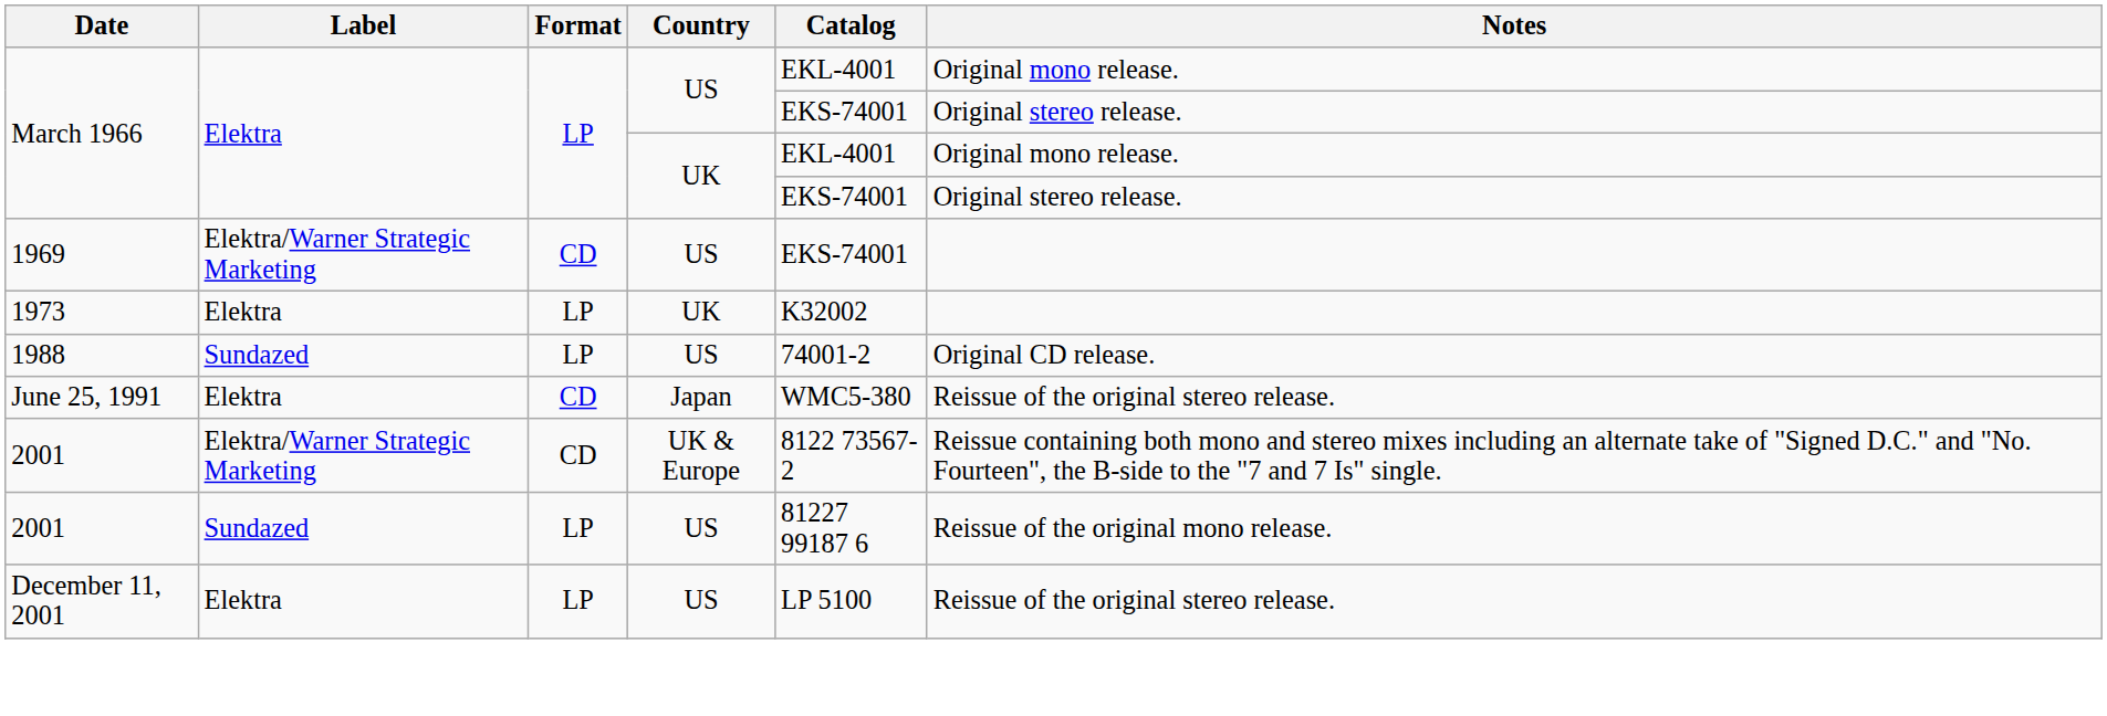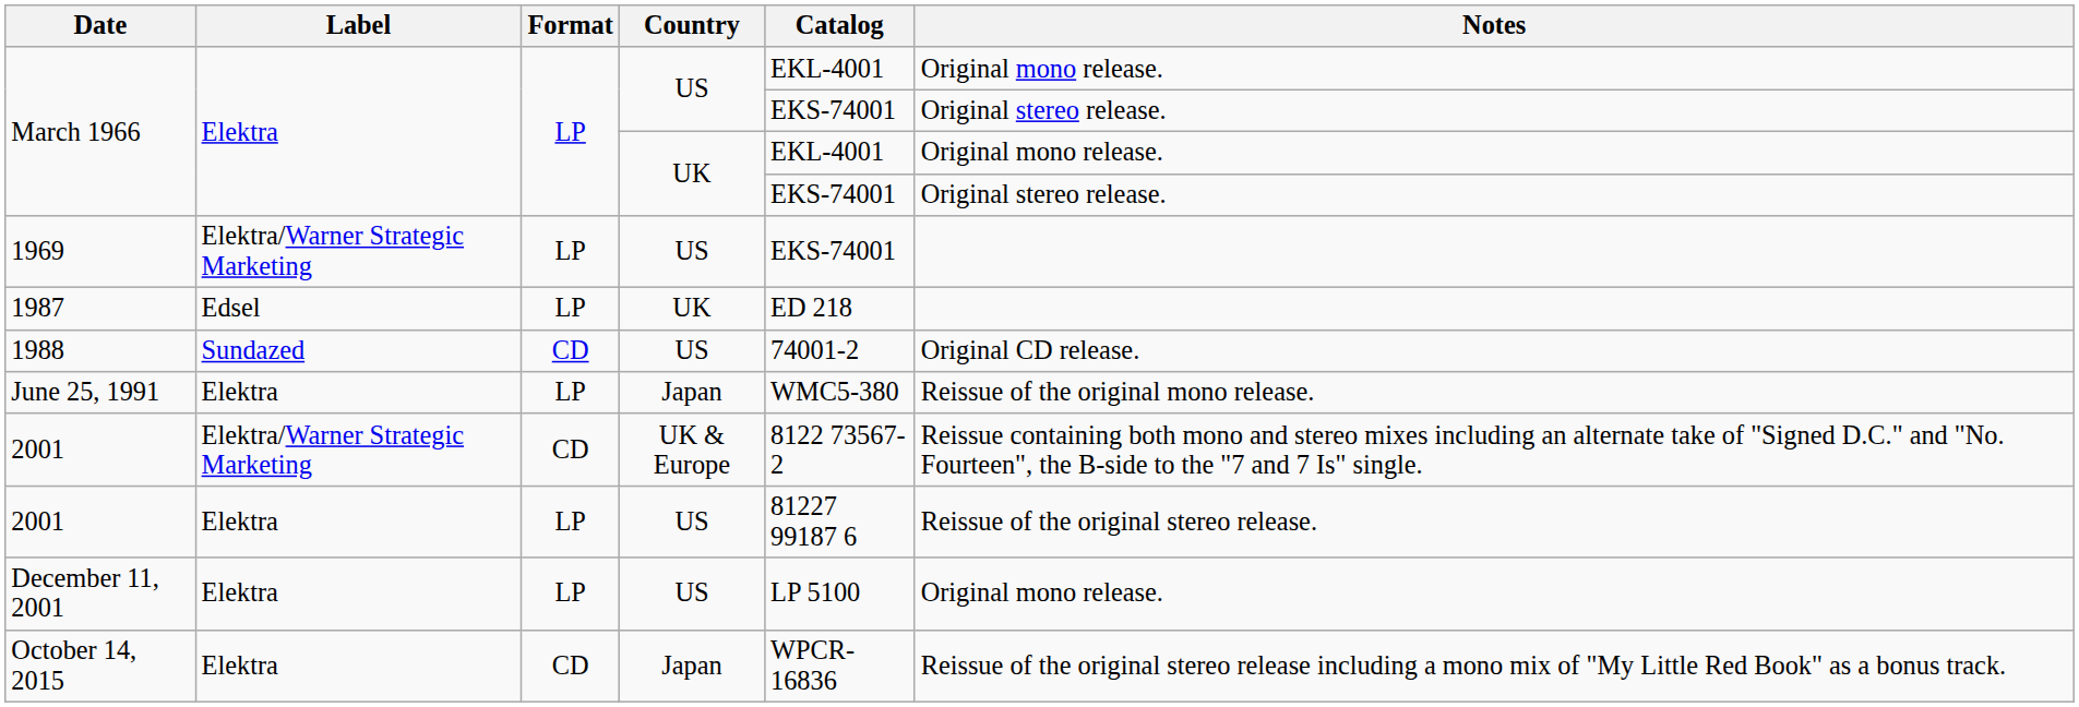 <table class="wikitable">
 <tr>
 <th>Date</th>
 <th>Label</th>
 <th>Format</th>
 <th>Country</th>
 <th>Catalog</th>
 <th>Notes</th>
 </tr>
 <tr>
 <td rowspan="4">March 1966</td>
 <td rowspan="4"><a href='#'>Elektra</a></td>
 <td rowspan="4" align="center"><a href='#'>LP</a></td>
 <td rowspan="2" align="center">US</td>
 <td>EKL-4001</td>
 <td>Original <a href='#'>mono</a> release.</td>
 </tr>
 <tr>
 <td>EKS-74001</td>
 <td>Original <a href='#'>stereo</a> release.</td>
 </tr>
 <tr>
 <td rowspan="2" align="center">UK</td>
 <td>EKL-4001</td>
 <td>Original mono release.</td>
 </tr>
 <tr>
 <td>EKS-74001</td>
 <td>Original stereo release.</td>
 </tr>
 <tr>
 <td>1969</td>
 <td>Elektra/<a href='#'>Warner Strategic Marketing</a></td>
-<td align="center"><a href='#'>CD</a></td>
+<td align="center">LP</td>
 <td align="center">US</td>
 <td>EKS-74001</td>
 <td></td>
 </tr>
 <tr>
-<td>1973</td>
-<td>Elektra</td>
+<td>1987</td>
+<td>Edsel</td>
 <td align="center">LP</td>
 <td align="center">UK</td>
-<td>K32002</td>
+<td>ED 218</td>
 <td></td>
 </tr>
 <tr>
 <td>1988</td>
 <td><a href='#'>Sundazed</a></td>
-<td align="center">LP</td>
+<td align="center"><a href='#'>CD</a></td>
 <td align="center">US</td>
 <td>74001-2</td>
 <td>Original CD release.</td>
 </tr>
 <tr>
 <td>June 25, 1991</td>
 <td>Elektra</td>
-<td align="center"><a href='#'>CD</a></td>
+<td align="center">LP</td>
 <td align="center">Japan</td>
 <td>WMC5-380</td>
-<td>Reissue of the original stereo release.</td>
+<td>Reissue of the original mono release.</td>
 </tr>
 <tr>
 <td>2001</td>
 <td>Elektra/<a href='#'>Warner Strategic Marketing</a></td>
 <td align="center">CD</td>
 <td align="center">UK & Europe</td>
 <td>8122 73567-2</td>
 <td>Reissue containing both mono and stereo mixes including an alternate take of "Signed D.C." and "No. Fourteen", the B-side to the "7 and 7 Is" single.</td>
 </tr>
 <tr>
 <td>2001</td>
-<td><a href='#'>Sundazed</a></td>
+<td>Elektra</td>
 <td align="center">LP</td>
 <td align="center">US</td>
 <td>81227 99187 6</td>
-<td>Reissue of the original mono release.</td>
+<td>Reissue of the original stereo release.</td>
 </tr>
 <tr>
 <td>December 11, 2001</td>
 <td>Elektra</td>
 <td align="center">LP</td>
 <td align="center">US</td>
 <td>LP 5100</td>
-<td>Reissue of the original stereo release.</td>
+<td>Original mono release.</td>
+</tr>
+<tr>
+<td>October 14, 2015</td>
+<td>Elektra</td>
+<td align="center">CD</td>
+<td align="center">Japan</td>
+<td>WPCR-16836</td>
+<td>Reissue of the original stereo release including a mono mix of "My Little Red Book" as a bonus track.</td>
 </tr>
 </table>
